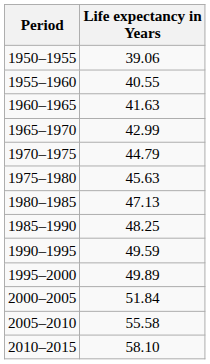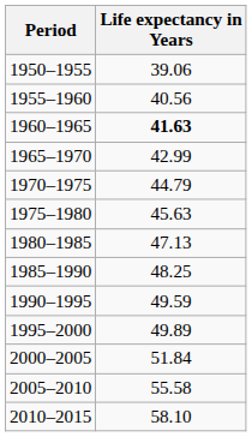 <table class="wikitable" style="text-align: center;">
 <tr>
 <th>Period</th>
 <th>Life expectancy in <br> Years</th>
 </tr>
 <tr>
 <td>1950–1955</td>
 <td>39.06</td>
 </tr>
 <tr>
 <td>1955–1960</td>
-<td> 40.55</td>
+<td> 40.56</td>
 </tr>
 <tr>
 <td>1960–1965</td>
-<td> 41.63</td>
+<td><strong> 41.63</strong></td>
 </tr>
 <tr>
 <td>1965–1970</td>
 <td> 42.99</td>
 </tr>
 <tr>
 <td>1970–1975</td>
 <td> 44.79</td>
 </tr>
 <tr>
 <td>1975–1980</td>
 <td> 45.63</td>
 </tr>
 <tr>
 <td>1980–1985</td>
 <td> 47.13</td>
 </tr>
 <tr>
 <td>1985–1990</td>
 <td> 48.25</td>
 </tr>
 <tr>
 <td>1990–1995</td>
 <td> 49.59</td>
 </tr>
 <tr>
 <td>1995–2000</td>
 <td> 49.89</td>
 </tr>
 <tr>
 <td>2000–2005</td>
 <td> 51.84</td>
 </tr>
 <tr>
 <td>2005–2010</td>
 <td> 55.58</td>
 </tr>
 <tr>
 <td>2010–2015</td>
 <td> 58.10</td>
 </tr>
 </table>
